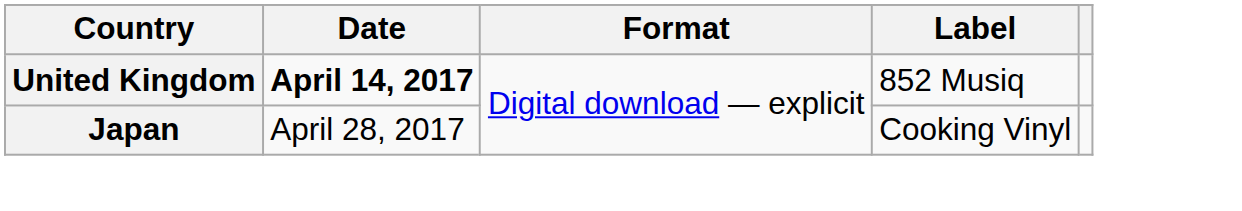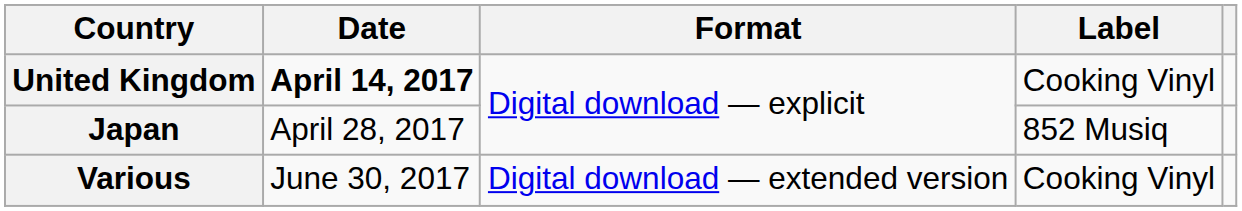 <table class="wikitable plainrowheaders">
 <tr>
 <th>Country</th>
 <th>Date</th>
 <th>Format</th>
 <th>Label</th>
 <th></th>
 </tr>
 <tr>
 <th scope="row">United Kingdom</th>
 <td><strong>April 14, 2017</strong></td>
 <td rowspan="2"><a href='#'>Digital download</a> — explicit</td>
-<td>852 Musiq</td>
+<td>Cooking Vinyl</td>
 <td></td>
 </tr>
 <tr>
 <th scope="row">Japan</th>
 <td>April 28, 2017</td>
-<td>Cooking Vinyl</td>
+<td>852 Musiq</td>
 <td></td>
 </tr>
+<tr>
+<th scope="row">Various</th>
+<td>June 30, 2017</td>
+<td><a href='#'>Digital download</a> — extended version <br></td>
+<td>Cooking Vinyl</td>
+<td rowspan="1"></td>
+</tr>
 </table>
